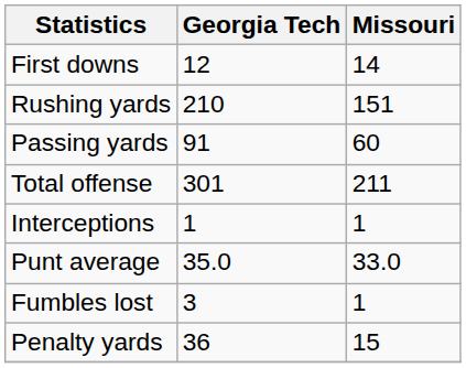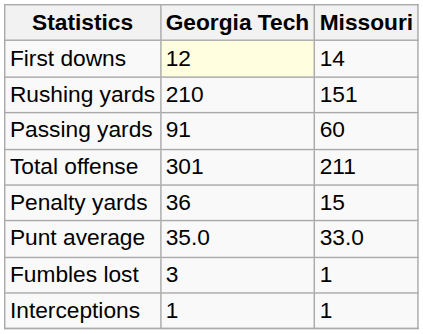 <table class="wikitable">
 <tr>
 <th>Statistics</th>
 <th>Georgia Tech</th>
 <th>Missouri</th>
 </tr>
 <tr>
 <td>First downs</td>
-<td>12</td>
+<td style="background: lightyellow;">12</td>
 <td>14</td>
 </tr>
 <tr>
 <td>Rushing yards</td>
 <td>210</td>
 <td>151</td>
 </tr>
 <tr>
 <td>Passing yards</td>
 <td>91</td>
 <td>60</td>
 </tr>
 <tr>
 <td>Total offense</td>
 <td>301</td>
 <td>211</td>
 </tr>
 <tr>
-<td>Interceptions</td>
-<td>1</td>
-<td>1</td>
+<td>Penalty yards</td>
+<td>36</td>
+<td>15</td>
 </tr>
 <tr>
 <td>Punt average</td>
 <td>35.0</td>
 <td>33.0</td>
 </tr>
 <tr>
 <td>Fumbles lost</td>
 <td>3</td>
 <td>1</td>
 </tr>
 <tr>
-<td>Penalty yards</td>
-<td>36</td>
-<td>15</td>
+<td>Interceptions</td>
+<td>1</td>
+<td>1</td>
 </tr>
 <tr>
 </tr>
 </table>
